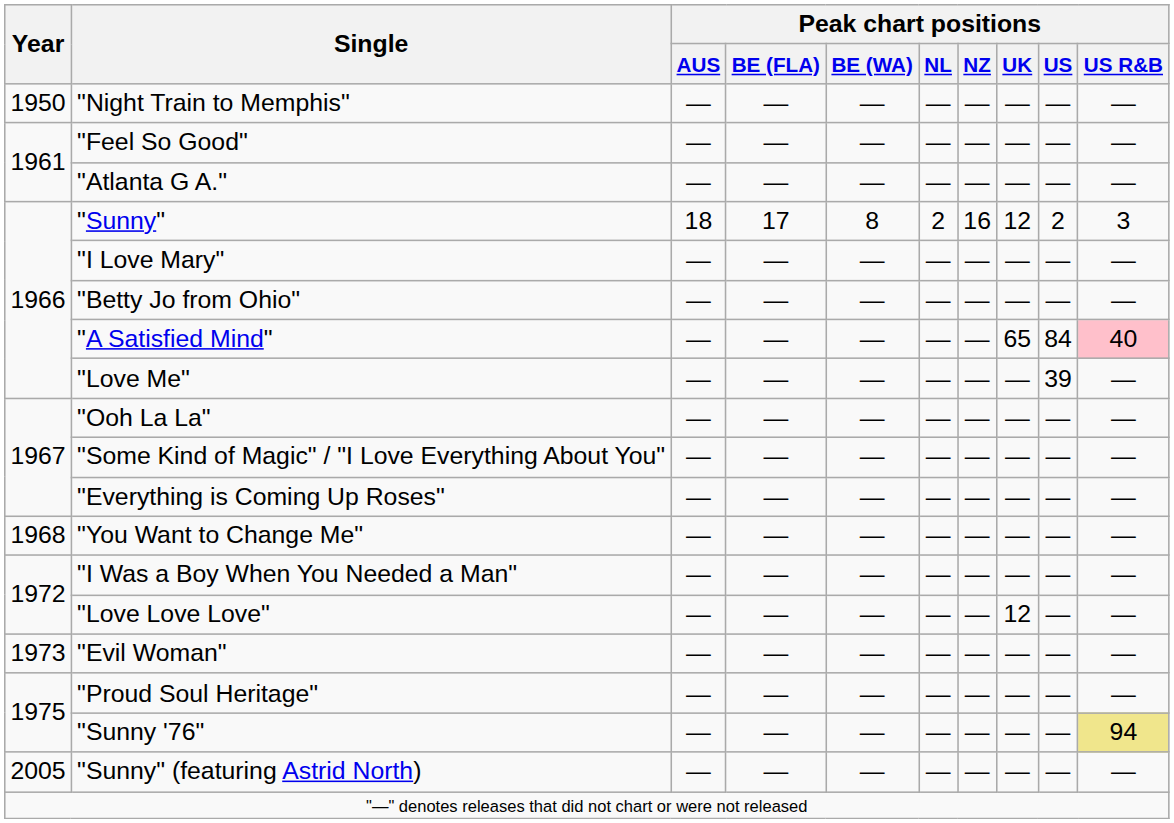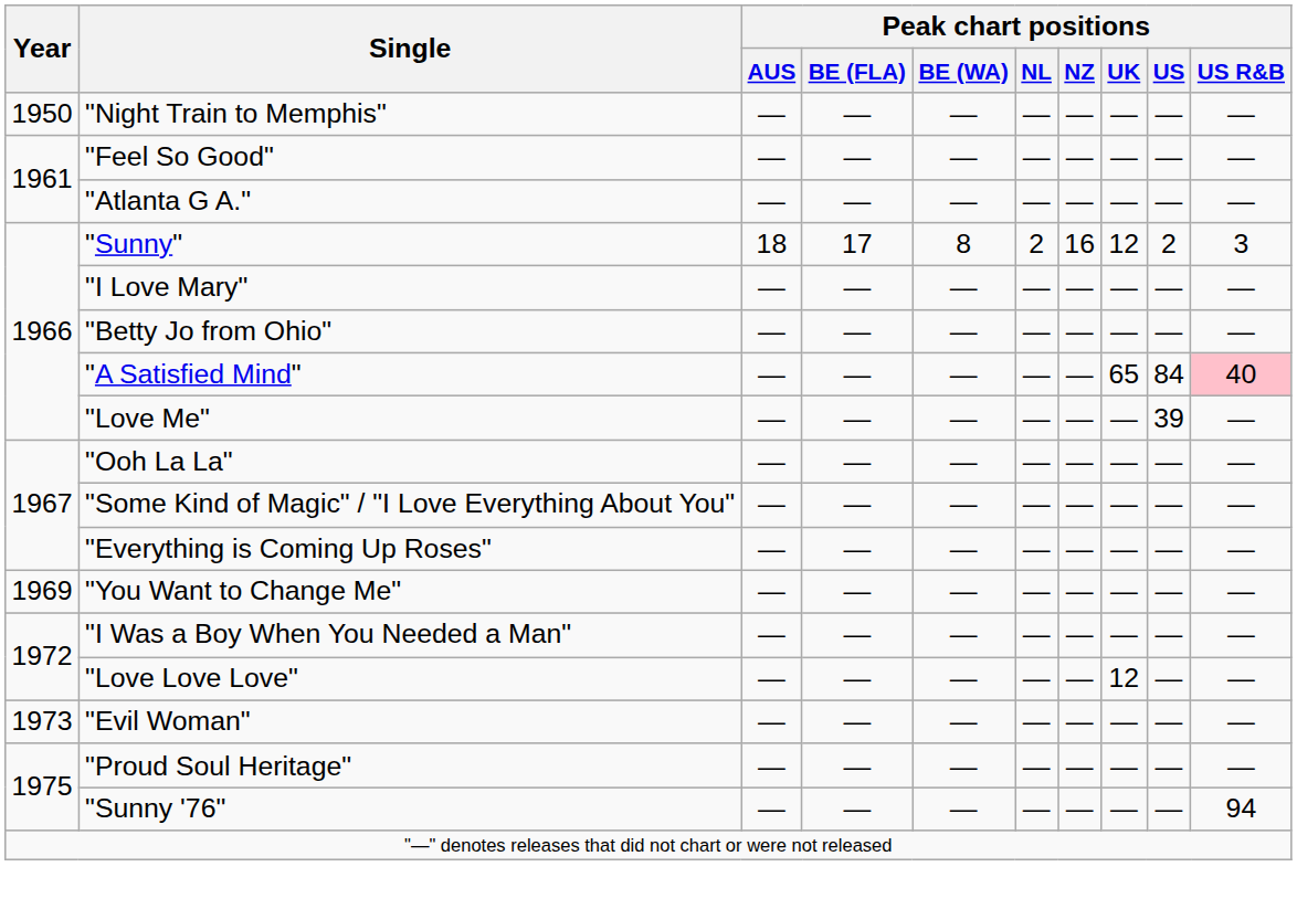 <table class="wikitable" style="text-align:center">
 <tr>
 <th rowspan="2">Year</th>
 <th rowspan="2">Single</th>
 <th colspan="8">Peak chart positions</th>
 </tr>
 <tr>
 <th><small><a href='#'>AUS</a></small><br></th>
 <th><small><a href='#'>BE (FLA)</a></small><br></th>
 <th><small><a href='#'>BE (WA)</a></small><br></th>
 <th><small><a href='#'>NL</a></small><br></th>
 <th><small><a href='#'>NZ</a></small><br></th>
 <th><small><a href='#'>UK</a></small><br></th>
 <th><small><a href='#'>US</a></small><br></th>
 <th><small><a href='#'>US R&B</a></small><br></th>
 </tr>
 <tr>
 <td>1950</td>
 <td align="left">"Night Train to Memphis"</td>
 <td>—</td>
 <td>—</td>
 <td>—</td>
 <td>—</td>
 <td>—</td>
 <td>—</td>
 <td>—</td>
 <td>—</td>
 </tr>
 <tr>
 <td rowspan="2">1961</td>
 <td align="left">"Feel So Good"</td>
 <td>—</td>
 <td>—</td>
 <td>—</td>
 <td>—</td>
 <td>—</td>
 <td>—</td>
 <td>—</td>
 <td>—</td>
 </tr>
 <tr>
 <td align="left">"Atlanta G A."</td>
 <td>—</td>
 <td>—</td>
 <td>—</td>
 <td>—</td>
 <td>—</td>
 <td>—</td>
 <td>—</td>
 <td>—</td>
 </tr>
 <tr>
 <td rowspan="5">1966</td>
 <td align="left">"<a href='#'>Sunny</a>"</td>
 <td>18</td>
 <td>17</td>
 <td>8</td>
 <td>2</td>
 <td>16</td>
 <td>12</td>
 <td>2</td>
 <td>3</td>
 </tr>
 <tr>
 <td align="left">"I Love Mary"</td>
 <td>—</td>
 <td>—</td>
 <td>—</td>
 <td>—</td>
 <td>—</td>
 <td>—</td>
 <td>—</td>
 <td>—</td>
 </tr>
 <tr>
 <td align="left">"Betty Jo from Ohio"</td>
 <td>—</td>
 <td>—</td>
 <td>—</td>
 <td>—</td>
 <td>—</td>
 <td>—</td>
 <td>—</td>
 <td>—</td>
 </tr>
 <tr>
 <td align="left">"<a href='#'>A Satisfied Mind</a>"</td>
 <td>—</td>
 <td>—</td>
 <td>—</td>
 <td>—</td>
 <td>—</td>
 <td>65</td>
 <td>84</td>
 <td style="background: pink;">40</td>
 </tr>
 <tr>
 <td align="left">"Love Me"</td>
 <td>—</td>
 <td>—</td>
 <td>—</td>
 <td>—</td>
 <td>—</td>
 <td>—</td>
 <td>39</td>
 <td>—</td>
 </tr>
 <tr>
 <td rowspan="3">1967</td>
 <td align="left">"Ooh La La"</td>
 <td>—</td>
 <td>—</td>
 <td>—</td>
 <td>—</td>
 <td>—</td>
 <td>—</td>
 <td>—</td>
 <td>—</td>
 </tr>
 <tr>
 <td align="left">"Some Kind of Magic" / "I Love Everything About You"</td>
 <td>—</td>
 <td>—</td>
 <td>—</td>
 <td>—</td>
 <td>—</td>
 <td>—</td>
 <td>—</td>
 <td>—</td>
 </tr>
 <tr>
 <td align="left">"Everything is Coming Up Roses"</td>
 <td>—</td>
 <td>—</td>
 <td>—</td>
 <td>—</td>
 <td>—</td>
 <td>—</td>
 <td>—</td>
 <td>—</td>
 </tr>
 <tr>
-<td>1968</td>
+<td>1969</td>
 <td align="left">"You Want to Change Me"</td>
 <td>—</td>
 <td>—</td>
 <td>—</td>
 <td>—</td>
 <td>—</td>
 <td>—</td>
 <td>—</td>
 <td>—</td>
 </tr>
 <tr>
 <td rowspan="2">1972</td>
 <td align="left">"I Was a Boy When You Needed a Man"</td>
 <td>—</td>
 <td>—</td>
 <td>—</td>
 <td>—</td>
 <td>—</td>
 <td>—</td>
 <td>—</td>
 <td>—</td>
 </tr>
 <tr>
 <td align="left">"Love Love Love"</td>
 <td>—</td>
 <td>—</td>
 <td>—</td>
 <td>—</td>
 <td>—</td>
 <td>12</td>
 <td>—</td>
 <td>—</td>
 </tr>
 <tr>
 <td>1973</td>
 <td align="left">"Evil Woman"</td>
 <td>—</td>
 <td>—</td>
 <td>—</td>
 <td>—</td>
 <td>—</td>
 <td>—</td>
 <td>—</td>
 <td>—</td>
 </tr>
 <tr>
 <td rowspan="2">1975</td>
 <td align="left">"Proud Soul Heritage"</td>
 <td>—</td>
 <td>—</td>
 <td>—</td>
 <td>—</td>
 <td>—</td>
 <td>—</td>
 <td>—</td>
 <td>—</td>
 </tr>
 <tr>
 <td align="left">"Sunny '76"</td>
 <td>—</td>
 <td>—</td>
 <td>—</td>
 <td>—</td>
 <td>—</td>
 <td>—</td>
 <td>—</td>
-<td style="background: khaki;">94</td>
-</tr>
-<tr>
-<td>2005</td>
-<td align="left">"Sunny" (featuring <a href='#'>Astrid North</a>)</td>
-<td>—</td>
-<td>—</td>
-<td>—</td>
-<td>—</td>
-<td>—</td>
-<td>—</td>
-<td>—</td>
-<td>—</td>
+<td>94</td>
 </tr>
 <tr>
 <td colspan="10" style="font-size:8pt">"—" denotes releases that did not chart or were not released</td>
 </tr>
 </table>
